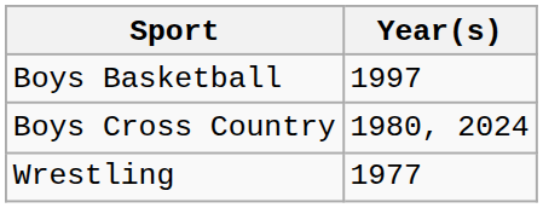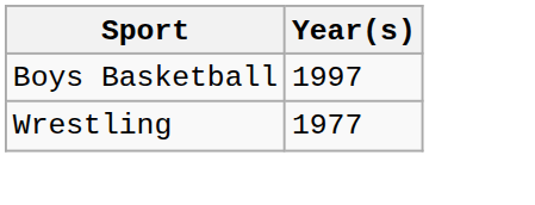 <table class="wikitable">
 <tr>
 <th>Sport</th>
 <th>Year(s)</th>
 </tr>
 <tr>
 <td>Boys Basketball</td>
 <td>1997</td>
 </tr>
 <tr>
-<td>Boys Cross Country</td>
-<td>1980, 2024</td>
-</tr>
-<tr>
 <td>Wrestling</td>
 <td>1977</td>
 </tr>
 </table>
